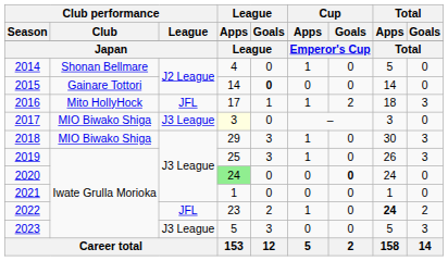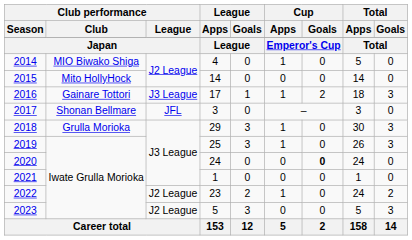 <table class="wikitable" style="text-align:center">
 <tr>
 <th colspan=3>Club performance</th>
 <th colspan=2>League</th>
 <th colspan=2>Cup</th>
 <th colspan=2>Total</th>
 </tr>
 <tr>
 <th>Season</th>
 <th>Club</th>
 <th>League</th>
 <th>Apps</th>
 <th>Goals</th>
 <th>Apps</th>
 <th>Goals</th>
 <th>Apps</th>
 <th>Goals</th>
 </tr>
 <tr>
 </tr>
 <tr>
 <th colspan=3>Japan</th>
 <th colspan=2>League</th>
 <th colspan=2><a href='#'>Emperor's Cup</a></th>
 <th colspan=2>Total</th>
 </tr>
 <tr>
 <td><a href='#'>2014</a></td>
-<td><a href='#'>Shonan Bellmare</a></td>
+<td><a href='#'>MIO Biwako Shiga</a></td>
 <td rowspan="2"><a href='#'>J2 League</a></td>
 <td>4</td>
 <td>0</td>
 <td>1</td>
 <td>0</td>
 <td>5</td>
 <td>0</td>
 </tr>
 <tr>
 <td><a href='#'>2015</a></td>
-<td><a href='#'>Gainare Tottori</a></td>
+<td><a href='#'>Mito HollyHock</a></td>
 <td>14</td>
-<td><strong>0</strong></td>
+<td>0</td>
 <td>0</td>
 <td>0</td>
 <td>14</td>
 <td>0</td>
 </tr>
 <tr>
 <td><a href='#'>2016</a></td>
-<td><a href='#'>Mito HollyHock</a></td>
-<td><a href='#'>JFL</a></td>
+<td><a href='#'>Gainare Tottori</a></td>
+<td><a href='#'>J3 League</a></td>
 <td>17</td>
 <td>1</td>
 <td>1</td>
 <td>2</td>
 <td>18</td>
 <td>3</td>
 </tr>
 <tr>
 <td><a href='#'>2017</a></td>
-<td><a href='#'>MIO Biwako Shiga</a></td>
-<td><a href='#'>J3 League</a></td>
-<td style="background: lightyellow;">3</td>
+<td><a href='#'>Shonan Bellmare</a></td>
+<td><a href='#'>JFL</a></td>
+<td>3</td>
 <td>0</td>
 <td colspan="2">–</td>
 <td>3</td>
 <td>0</td>
 </tr>
 <tr>
 <td><a href='#'>2018</a></td>
-<td><a href='#'>MIO Biwako Shiga</a></td>
+<td><a href='#'>Grulla Morioka</a></td>
 <td rowspan="4">J3 League</td>
 <td>29</td>
 <td>3</td>
 <td>1</td>
 <td>0</td>
 <td>30</td>
 <td>3</td>
 </tr>
 <tr>
 <td><a href='#'>2019</a></td>
 <td rowspan="5">Iwate Grulla Morioka</td>
 <td>25</td>
 <td>3</td>
 <td>1</td>
 <td>0</td>
 <td>26</td>
 <td>3</td>
 </tr>
 <tr>
 <td><a href='#'>2020</a></td>
-<td style="background: lightgreen;">24</td>
+<td>24</td>
 <td>0</td>
 <td>0</td>
 <td><strong>0</strong></td>
 <td>24</td>
 <td>0</td>
 </tr>
 <tr>
 <td><a href='#'>2021</a></td>
 <td>1</td>
 <td>0</td>
 <td>0</td>
 <td>0</td>
 <td>1</td>
 <td>0</td>
 </tr>
 <tr>
 <td><a href='#'>2022</a></td>
-<td><a href='#'>JFL</a></td>
+<td>J2 League</td>
 <td>23</td>
 <td>2</td>
 <td>1</td>
 <td>0</td>
-<td><strong>24</strong></td>
+<td>24</td>
 <td>2</td>
 </tr>
 <tr>
 <td><a href='#'>2023</a></td>
-<td>J3 League</td>
+<td>J2 League</td>
 <td>5</td>
 <td>3</td>
 <td>0</td>
 <td>0</td>
 <td>5</td>
 <td>3</td>
 </tr>
 <tr>
 <th colspan=3>Career total</th>
 <th>153</th>
 <th>12</th>
 <th>5</th>
 <th>2</th>
 <th>158</th>
 <th>14</th>
 </tr>
 </table>
